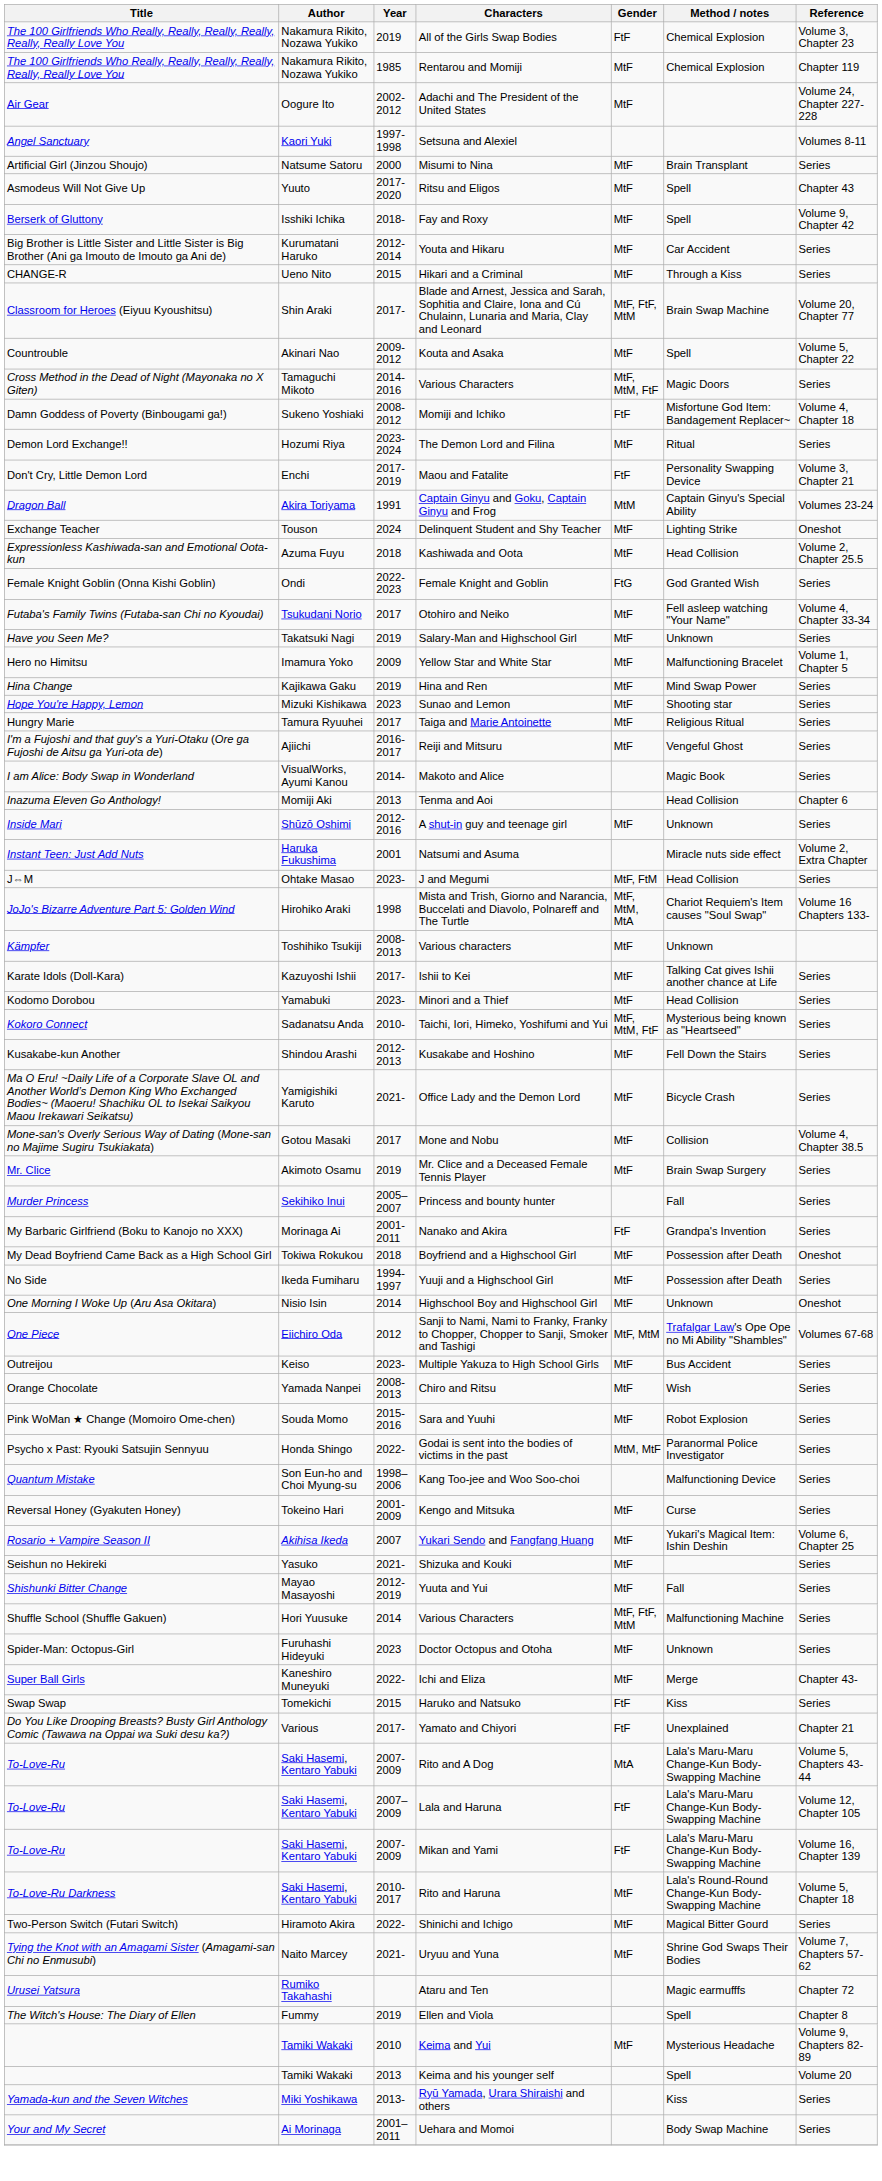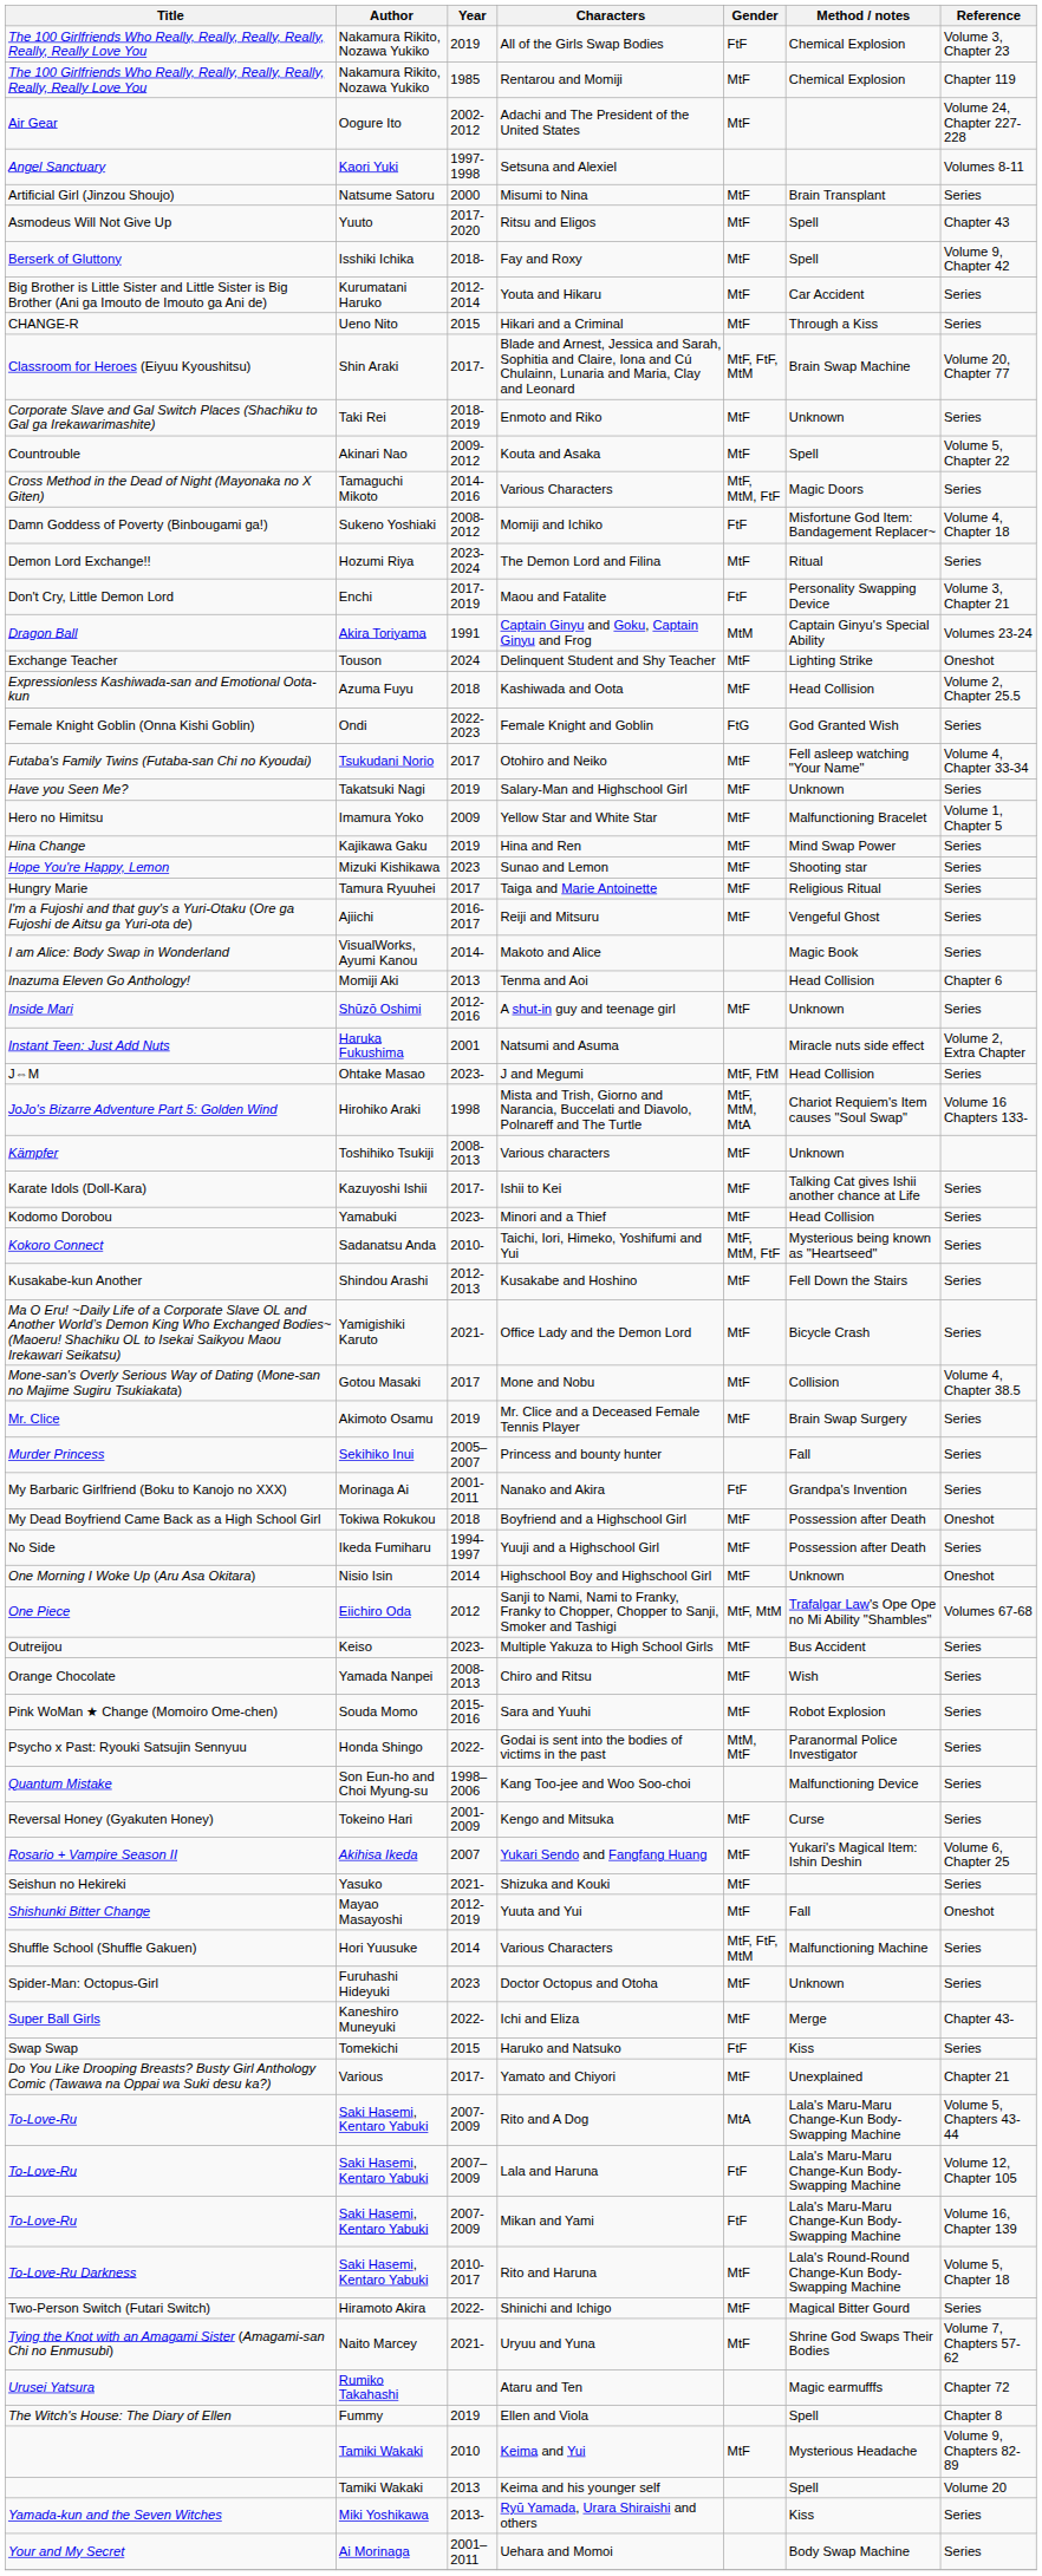 <table Class="wikitable sortable">
 <tr>
 <th>Title</th>
 <th>Author</th>
 <th>Year</th>
 <th>Characters</th>
 <th>Gender</th>
 <th>Method / notes</th>
 <th>Reference</th>
 </tr>
 <tr>
 <td><a href='#'><em>The 100 Girlfriends Who Really, Really, Really, Really, Really, Really Love You</em></a></td>
 <td>Nakamura Rikito, Nozawa Yukiko</td>
 <td>2019</td>
 <td>All of the Girls Swap Bodies</td>
 <td>FtF</td>
 <td>Chemical Explosion</td>
 <td>Volume 3, Chapter 23</td>
 </tr>
 <tr>
 <td><em><a href='#'>The 100 Girlfriends Who Really, Really, Really, Really, Really, Really Love You</a></em></td>
 <td>Nakamura Rikito, Nozawa Yukiko</td>
 <td>1985</td>
 <td>Rentarou and Momiji</td>
 <td>MtF</td>
 <td>Chemical Explosion</td>
 <td>Chapter 119</td>
 </tr>
 <tr>
 <td><a href='#'>Air Gear</a></td>
 <td>Oogure Ito</td>
 <td>2002-2012</td>
 <td>Adachi and The President of the United States</td>
 <td>MtF</td>
 <td></td>
 <td>Volume 24, Chapter 227-228</td>
 </tr>
 <tr>
 <td><em><a href='#'>Angel Sanctuary</a></em></td>
 <td><a href='#'>Kaori Yuki</a></td>
 <td>1997-1998</td>
 <td>Setsuna and Alexiel</td>
 <td></td>
 <td></td>
 <td>Volumes 8-11</td>
 </tr>
 <tr>
 <td>Artificial Girl (Jinzou Shoujo)</td>
 <td>Natsume Satoru</td>
 <td>2000</td>
 <td>Misumi to Nina</td>
 <td>MtF</td>
 <td>Brain Transplant</td>
 <td>Series</td>
 </tr>
 <tr>
 <td>Asmodeus Will Not Give Up</td>
 <td>Yuuto</td>
 <td>2017-2020</td>
 <td>Ritsu and Eligos</td>
 <td>MtF</td>
 <td>Spell</td>
 <td>Chapter 43</td>
 </tr>
 <tr>
 <td><a href='#'>Berserk of Gluttony</a></td>
 <td>Isshiki Ichika</td>
 <td>2018-</td>
 <td>Fay and Roxy</td>
 <td>MtF</td>
 <td>Spell</td>
 <td>Volume 9,<br>Chapter 42</td>
 </tr>
 <tr>
 <td>Big Brother is Little Sister and Little Sister is Big Brother (Ani ga Imouto de Imouto ga Ani de)</td>
 <td>Kurumatani Haruko</td>
 <td>2012-2014</td>
 <td>Youta and Hikaru</td>
 <td>MtF</td>
 <td>Car Accident</td>
 <td>Series</td>
 </tr>
 <tr>
 <td>CHANGE-R</td>
 <td>Ueno Nito</td>
 <td>2015</td>
 <td>Hikari and a Criminal</td>
 <td>MtF</td>
 <td>Through a Kiss</td>
 <td>Series</td>
 </tr>
 <tr>
 <td><a href='#'>Classroom for Heroes</a> (Eiyuu Kyoushitsu)</td>
 <td>Shin Araki</td>
 <td>2017-</td>
 <td>Blade and Arnest, Jessica and Sarah, Sophitia and Claire, Iona and Cú Chulainn, Lunaria and Maria, Clay and Leonard</td>
 <td>MtF, FtF, MtM</td>
 <td>Brain Swap Machine</td>
 <td>Volume 20, Chapter 77</td>
+</tr>
+<tr>
+<td><em>Corporate Slave and Gal Switch Places (Shachiku to Gal ga Irekawarimashite)</em></td>
+<td>Taki Rei</td>
+<td>2018-2019</td>
+<td>Enmoto and Riko</td>
+<td>MtF</td>
+<td>Unknown</td>
+<td>Series</td>
 </tr>
 <tr>
 <td>Countrouble</td>
 <td>Akinari Nao</td>
 <td>2009-2012</td>
 <td>Kouta and Asaka</td>
 <td>MtF</td>
 <td>Spell</td>
 <td>Volume 5, Chapter 22</td>
 </tr>
 <tr>
 <td><em>Cross Method in the Dead of Night (Mayonaka no X Giten)</em></td>
 <td>Tamaguchi Mikoto</td>
 <td>2014-2016</td>
 <td>Various Characters</td>
 <td>MtF, MtM, FtF</td>
 <td>Magic Doors</td>
 <td>Series</td>
 </tr>
 <tr>
 <td>Damn Goddess of Poverty (Binbougami ga!)</td>
 <td>Sukeno Yoshiaki</td>
 <td>2008-2012</td>
 <td>Momiji and Ichiko</td>
 <td>FtF</td>
 <td>Misfortune God Item: Bandagement Replacer~</td>
 <td>Volume 4,<br>Chapter 18</td>
 </tr>
 <tr>
 <td>Demon Lord Exchange!!</td>
 <td>Hozumi Riya</td>
 <td>2023-2024</td>
 <td>The Demon Lord and Filina</td>
 <td>MtF</td>
 <td>Ritual</td>
 <td>Series</td>
 </tr>
 <tr>
 <td>Don't Cry, Little Demon Lord</td>
 <td>Enchi</td>
 <td>2017-2019</td>
 <td>Maou and Fatalite</td>
 <td>FtF</td>
 <td>Personality Swapping Device</td>
 <td>Volume 3, Chapter 21</td>
 </tr>
 <tr>
 <td><em><a href='#'>Dragon Ball</a></em></td>
 <td><a href='#'>Akira Toriyama</a></td>
 <td>1991</td>
 <td><a href='#'>Captain Ginyu</a> and <a href='#'>Goku</a>, <a href='#'>Captain Ginyu</a> and Frog</td>
 <td>MtM</td>
 <td>Captain Ginyu's Special Ability</td>
 <td>Volumes 23-24</td>
 </tr>
 <tr>
 <td>Exchange Teacher</td>
 <td>Touson</td>
 <td>2024</td>
 <td>Delinquent Student and Shy Teacher</td>
 <td>MtF</td>
 <td>Lighting Strike</td>
 <td>Oneshot</td>
 </tr>
 <tr>
 <td><em>Expressionless Kashiwada-san and Emotional Oota-kun</em></td>
 <td>Azuma Fuyu</td>
 <td>2018</td>
 <td>Kashiwada and Oota</td>
 <td>MtF</td>
 <td>Head Collision</td>
 <td>Volume 2, Chapter 25.5</td>
 </tr>
 <tr>
 <td>Female Knight Goblin (Onna Kishi Goblin)</td>
 <td>Ondi</td>
 <td>2022-2023</td>
 <td>Female Knight and Goblin</td>
 <td>FtG</td>
 <td>God Granted Wish</td>
 <td>Series</td>
 </tr>
 <tr>
 <td><em>Futaba's Family Twins (Futaba-san Chi no Kyoudai)</em></td>
 <td><a href='#'>Tsukudani Norio</a></td>
 <td>2017</td>
 <td>Otohiro and Neiko</td>
 <td>MtF</td>
 <td>Fell asleep watching "Your Name"</td>
 <td>Volume 4, Chapter 33-34</td>
 </tr>
 <tr>
 <td><em>Have you Seen Me?</em></td>
 <td>Takatsuki Nagi</td>
 <td>2019</td>
 <td>Salary-Man and Highschool Girl</td>
 <td>MtF</td>
 <td>Unknown</td>
 <td>Series</td>
 </tr>
 <tr>
 <td>Hero no Himitsu</td>
 <td>Imamura Yoko</td>
 <td>2009</td>
 <td>Yellow Star and White Star</td>
 <td>MtF</td>
 <td>Malfunctioning Bracelet</td>
 <td>Volume 1, Chapter 5</td>
 </tr>
 <tr>
 <td><em>Hina Change</em></td>
 <td>Kajikawa Gaku</td>
 <td>2019</td>
 <td>Hina and Ren</td>
 <td>MtF</td>
 <td>Mind Swap Power</td>
 <td>Series</td>
 </tr>
 <tr>
 <td><em><a href='#'>Hope You're Happy, Lemon</a></em></td>
 <td>Mizuki Kishikawa</td>
 <td>2023</td>
 <td>Sunao and Lemon</td>
 <td>MtF</td>
 <td>Shooting star</td>
 <td>Series</td>
 </tr>
 <tr>
 <td>Hungry Marie</td>
 <td>Tamura Ryuuhei</td>
 <td>2017</td>
 <td>Taiga and <a href='#'>Marie Antoinette</a></td>
 <td>MtF</td>
 <td>Religious Ritual</td>
 <td>Series</td>
 </tr>
 <tr>
 <td><em>I'm a Fujoshi and that guy's a Yuri-Otaku</em> (<em>Ore ga Fujoshi de Aitsu ga Yuri-ota de</em>)</td>
 <td>Ajiichi</td>
 <td>2016-2017</td>
 <td>Reiji and Mitsuru</td>
 <td>MtF</td>
 <td>Vengeful Ghost</td>
 <td>Series</td>
 </tr>
 <tr>
 <td><em>I am Alice: Body Swap in Wonderland</em></td>
 <td>VisualWorks, Ayumi Kanou</td>
 <td>2014-</td>
 <td>Makoto and Alice</td>
 <td></td>
 <td>Magic Book</td>
 <td>Series</td>
 </tr>
 <tr>
 <td><em>Inazuma Eleven Go Anthology!</em></td>
 <td>Momiji Aki</td>
 <td>2013</td>
 <td>Tenma and Aoi</td>
 <td></td>
 <td>Head Collision</td>
 <td>Chapter 6</td>
 </tr>
 <tr>
 <td><em><a href='#'>Inside Mari</a></em></td>
 <td><a href='#'>Shūzō Oshimi</a></td>
 <td>2012-2016</td>
 <td>A <a href='#'>shut-in</a> guy and teenage girl</td>
 <td>MtF</td>
 <td>Unknown</td>
 <td>Series</td>
 </tr>
 <tr>
 <td><em><a href='#'>Instant Teen: Just Add Nuts</a></em></td>
 <td><a href='#'>Haruka Fukushima</a></td>
 <td>2001</td>
 <td>Natsumi and Asuma</td>
 <td></td>
 <td>Miracle nuts side effect</td>
 <td>Volume 2, Extra Chapter</td>
 </tr>
 <tr>
 <td>J⇔M</td>
 <td>Ohtake Masao</td>
 <td>2023-</td>
 <td>J and Megumi</td>
 <td>MtF, FtM</td>
 <td>Head Collision</td>
 <td>Series</td>
 </tr>
 <tr>
 <td><em><a href='#'>JoJo's Bizarre Adventure Part 5: Golden Wind</a></em></td>
 <td>Hirohiko Araki</td>
 <td>1998</td>
 <td>Mista and Trish, Giorno and Narancia, Buccelati and Diavolo, Polnareff and The Turtle</td>
 <td>MtF, MtM, MtA</td>
 <td>Chariot Requiem's Item causes "Soul Swap"</td>
 <td>Volume 16<br>Chapters 133-</td>
 </tr>
 <tr>
 <td><em><a href='#'>Kämpfer</a></em></td>
 <td>Toshihiko Tsukiji</td>
 <td>2008-2013</td>
 <td>Various characters</td>
 <td>MtF</td>
 <td>Unknown</td>
 <td></td>
 </tr>
 <tr>
 <td>Karate Idols (Doll-Kara)</td>
 <td>Kazuyoshi Ishii</td>
 <td>2017-</td>
 <td>Ishii to Kei</td>
 <td>MtF</td>
 <td>Talking Cat gives Ishii another chance at Life</td>
 <td>Series</td>
 </tr>
 <tr>
 <td>Kodomo Dorobou</td>
 <td>Yamabuki</td>
 <td>2023-</td>
 <td>Minori and a Thief</td>
 <td>MtF</td>
 <td>Head Collision</td>
 <td>Series</td>
 </tr>
 <tr>
 <td><em><a href='#'>Kokoro Connect</a></em></td>
 <td>Sadanatsu Anda</td>
 <td>2010-</td>
 <td>Taichi, Iori, Himeko, Yoshifumi and Yui</td>
 <td>MtF, MtM, FtF</td>
 <td>Mysterious being known as "Heartseed"</td>
 <td>Series</td>
 </tr>
 <tr>
 <td>Kusakabe-kun Another</td>
 <td>Shindou Arashi</td>
 <td>2012-2013</td>
 <td>Kusakabe and Hoshino</td>
 <td>MtF</td>
 <td>Fell Down the Stairs</td>
 <td>Series</td>
 </tr>
 <tr>
 <td><em>Ma O Eru! ~Daily Life of a Corporate Slave OL and Another World’s Demon King Who Exchanged Bodies~ (Maoeru! Shachiku OL to Isekai Saikyou Maou Irekawari Seikatsu)</em></td>
 <td>Yamigishiki Karuto</td>
 <td>2021-</td>
 <td>Office Lady and the Demon Lord</td>
 <td>MtF</td>
 <td>Bicycle Crash</td>
 <td>Series</td>
 </tr>
 <tr>
 <td><em>Mone-san's Overly Serious Way of Dating</em> (<em>Mone-san no Majime Sugiru Tsukiakata</em>)</td>
 <td>Gotou Masaki</td>
 <td>2017</td>
 <td>Mone and Nobu</td>
 <td>MtF</td>
 <td>Collision</td>
 <td>Volume 4, Chapter 38.5</td>
 </tr>
 <tr>
 <td><a href='#'>Mr. Clice</a></td>
 <td>Akimoto Osamu</td>
 <td>2019</td>
 <td>Mr. Clice and a Deceased Female Tennis Player</td>
 <td>MtF</td>
 <td>Brain Swap Surgery</td>
 <td>Series</td>
 </tr>
 <tr>
 <td><em><a href='#'>Murder Princess</a></em></td>
 <td><a href='#'>Sekihiko Inui</a></td>
 <td>2005–2007</td>
 <td>Princess and bounty hunter</td>
 <td></td>
 <td>Fall</td>
 <td>Series</td>
 </tr>
 <tr>
 <td>My Barbaric Girlfriend (Boku to Kanojo no XXX)</td>
 <td>Morinaga Ai</td>
 <td>2001-2011</td>
 <td>Nanako and Akira</td>
 <td>FtF</td>
 <td>Grandpa's Invention</td>
 <td>Series</td>
 </tr>
 <tr>
 <td>My Dead Boyfriend Came Back as a High School Girl</td>
 <td>Tokiwa Rokukou</td>
 <td>2018</td>
 <td>Boyfriend and a Highschool Girl</td>
 <td>MtF</td>
 <td>Possession after Death</td>
 <td>Oneshot</td>
 </tr>
 <tr>
 <td>No Side</td>
 <td>Ikeda Fumiharu</td>
 <td>1994-1997</td>
 <td>Yuuji and a Highschool Girl</td>
 <td>MtF</td>
 <td>Possession after Death</td>
 <td>Series</td>
 </tr>
 <tr>
 <td><em>One Morning I Woke Up</em> (<em>Aru Asa Okitara</em>)</td>
 <td>Nisio Isin</td>
 <td>2014</td>
 <td>Highschool Boy and Highschool Girl</td>
 <td>MtF</td>
 <td>Unknown</td>
 <td>Oneshot</td>
 </tr>
 <tr>
 <td><em><a href='#'>One Piece</a></em></td>
 <td><a href='#'>Eiichiro Oda</a></td>
 <td>2012</td>
 <td>Sanji to Nami, Nami to Franky, Franky to Chopper, Chopper to Sanji, Smoker and Tashigi</td>
 <td>MtF, MtM</td>
 <td><a href='#'>Trafalgar Law</a>'s Ope Ope no Mi Ability "Shambles"</td>
 <td>Volumes 67-68</td>
 </tr>
 <tr>
 <td>Outreijou</td>
 <td>Keiso</td>
 <td>2023-</td>
 <td>Multiple Yakuza to High School Girls</td>
 <td>MtF</td>
 <td>Bus Accident</td>
 <td>Series</td>
 </tr>
 <tr>
 <td>Orange Chocolate</td>
 <td>Yamada Nanpei</td>
 <td>2008-2013</td>
 <td>Chiro and Ritsu</td>
 <td>MtF</td>
 <td>Wish</td>
 <td>Series</td>
 </tr>
 <tr>
 <td>Pink WoMan ★ Change (Momoiro Ome-chen)</td>
 <td>Souda Momo</td>
 <td>2015-2016</td>
 <td>Sara and Yuuhi</td>
 <td>MtF</td>
 <td>Robot Explosion</td>
 <td>Series</td>
 </tr>
 <tr>
 <td>Psycho x Past: Ryouki Satsujin Sennyuu</td>
 <td>Honda Shingo</td>
 <td>2022-</td>
 <td>Godai is sent into the bodies of victims in the past</td>
 <td>MtM, MtF</td>
 <td>Paranormal Police Investigator</td>
 <td>Series</td>
 </tr>
 <tr>
 <td><em><a href='#'>Quantum Mistake</a></em></td>
 <td>Son Eun-ho and Choi Myung-su</td>
 <td>1998–2006</td>
 <td>Kang Too-jee and Woo Soo-choi</td>
 <td></td>
 <td>Malfunctioning Device</td>
 <td>Series</td>
 </tr>
 <tr>
 <td>Reversal Honey (Gyakuten Honey)</td>
 <td>Tokeino Hari</td>
 <td>2001-2009</td>
 <td>Kengo and Mitsuka</td>
 <td>MtF</td>
 <td>Curse</td>
 <td>Series</td>
 </tr>
 <tr>
 <td><em><a href='#'>Rosario + Vampire Season II</a></em></td>
 <td><em><a href='#'>Akihisa Ikeda</a></em></td>
 <td>2007</td>
 <td><a href='#'>Yukari Sendo</a> and <a href='#'>Fangfang Huang</a></td>
 <td>MtF</td>
 <td>Yukari's Magical Item: Ishin Deshin</td>
 <td>Volume 6, Chapter 25</td>
 </tr>
 <tr>
 <td>Seishun no Hekireki</td>
 <td>Yasuko</td>
 <td>2021-</td>
 <td>Shizuka and Kouki</td>
 <td>MtF</td>
 <td></td>
 <td>Series</td>
 </tr>
 <tr>
 <td><em><a href='#'>Shishunki Bitter Change</a></em></td>
 <td>Mayao Masayoshi</td>
 <td>2012-2019</td>
 <td>Yuuta and Yui</td>
 <td>MtF</td>
 <td>Fall</td>
-<td>Series</td>
+<td>Oneshot</td>
 </tr>
 <tr>
 <td>Shuffle School (Shuffle Gakuen)</td>
 <td>Hori Yuusuke</td>
 <td>2014</td>
 <td>Various Characters</td>
 <td>MtF, FtF, MtM</td>
 <td>Malfunctioning Machine</td>
 <td>Series</td>
 </tr>
 <tr>
 <td>Spider-Man: Octopus-Girl</td>
 <td>Furuhashi Hideyuki</td>
 <td>2023</td>
 <td>Doctor Octopus and Otoha</td>
 <td>MtF</td>
 <td>Unknown</td>
 <td>Series</td>
 </tr>
 <tr>
 <td><a href='#'>Super Ball Girls</a></td>
 <td>Kaneshiro Muneyuki</td>
 <td>2022-</td>
 <td>Ichi and Eliza</td>
 <td>MtF</td>
 <td>Merge</td>
 <td>Chapter 43-</td>
 </tr>
 <tr>
 <td>Swap Swap</td>
 <td>Tomekichi</td>
 <td>2015</td>
 <td>Haruko and Natsuko</td>
 <td>FtF</td>
 <td>Kiss</td>
 <td>Series</td>
 </tr>
 <tr>
 <td><em>Do You Like Drooping Breasts? Busty Girl Anthology Comic (Tawawa na Oppai wa Suki desu ka?)</em></td>
 <td>Various</td>
 <td>2017-</td>
 <td>Yamato and Chiyori</td>
-<td>FtF</td>
+<td>MtF</td>
 <td>Unexplained</td>
 <td>Chapter 21</td>
 </tr>
 <tr>
 <td><em><a href='#'>To-Love-Ru</a></em></td>
 <td><a href='#'>Saki Hasemi</a>, <a href='#'>Kentaro Yabuki</a></td>
 <td>2007-2009</td>
 <td>Rito and  A Dog</td>
 <td>MtA</td>
 <td>Lala's Maru-Maru Change-Kun Body-Swapping Machine</td>
 <td>Volume 5, Chapters 43-44</td>
 </tr>
 <tr>
 <td><em><a href='#'>To-Love-Ru</a></em></td>
 <td><a href='#'>Saki Hasemi</a>, <a href='#'>Kentaro Yabuki</a></td>
 <td>2007–2009</td>
 <td>Lala and Haruna</td>
 <td>FtF</td>
 <td>Lala's Maru-Maru Change-Kun Body-Swapping Machine</td>
 <td>Volume 12, Chapter 105</td>
 </tr>
 <tr>
 <td><em><a href='#'>To-Love-Ru</a></em></td>
 <td><a href='#'>Saki Hasemi</a>, <a href='#'>Kentaro Yabuki</a></td>
 <td>2007-2009</td>
 <td>Mikan and Yami</td>
 <td>FtF</td>
 <td>Lala's Maru-Maru Change-Kun Body-Swapping Machine</td>
 <td>Volume 16, Chapter 139</td>
 </tr>
 <tr>
 <td><em><a href='#'>To-Love-Ru Darkness</a></em></td>
 <td><a href='#'>Saki Hasemi</a>, <a href='#'>Kentaro Yabuki</a></td>
 <td>2010-2017</td>
 <td>Rito and Haruna</td>
 <td>MtF</td>
 <td>Lala's Round-Round Change-Kun Body-Swapping Machine</td>
 <td>Volume 5, Chapter 18</td>
 </tr>
 <tr>
 <td>Two-Person Switch (Futari Switch)</td>
 <td>Hiramoto Akira</td>
 <td>2022-</td>
 <td>Shinichi and Ichigo</td>
 <td>MtF</td>
 <td>Magical Bitter Gourd</td>
 <td>Series</td>
 </tr>
 <tr>
 <td><em><a href='#'>Tying the Knot with an Amagami Sister</a></em> (<em>Amagami-san Chi no Enmusubi</em>)</td>
 <td>Naito Marcey</td>
 <td>2021-</td>
 <td>Uryuu and Yuna</td>
 <td>MtF</td>
 <td>Shrine God Swaps Their Bodies</td>
 <td>Volume 7, Chapters 57-62</td>
 </tr>
 <tr>
 <td><em><a href='#'>Urusei Yatsura</a></em></td>
 <td><a href='#'>Rumiko Takahashi</a></td>
 <td></td>
 <td>Ataru and Ten</td>
 <td></td>
 <td>Magic earmufffs</td>
 <td>Chapter 72</td>
 </tr>
 <tr>
 <td><em>The Witch's House: The Diary of Ellen </em></td>
 <td>Fummy</td>
 <td>2019</td>
 <td>Ellen and Viola</td>
 <td></td>
 <td>Spell</td>
 <td>Chapter 8</td>
 </tr>
 <tr>
 <td><em></em></td>
 <td><a href='#'>Tamiki Wakaki</a></td>
 <td>2010</td>
 <td><a href='#'>Keima</a> and <a href='#'>Yui</a></td>
 <td>MtF</td>
 <td>Mysterious Headache</td>
 <td>Volume 9, Chapters 82-89</td>
 </tr>
 <tr>
 <td><em></em></td>
 <td>Tamiki Wakaki</td>
 <td>2013</td>
 <td>Keima and his younger self</td>
 <td></td>
 <td>Spell</td>
 <td>Volume 20</td>
 </tr>
 <tr>
 <td><em><a href='#'>Yamada-kun and the Seven Witches</a></em></td>
 <td><a href='#'>Miki Yoshikawa</a></td>
 <td>2013-</td>
 <td><a href='#'>Ryū Yamada</a>, <a href='#'>Urara Shiraishi</a> and others</td>
 <td></td>
 <td>Kiss</td>
 <td>Series</td>
 </tr>
 <tr>
 <td><em><a href='#'>Your and My Secret</a></em></td>
 <td><a href='#'>Ai Morinaga</a></td>
 <td>2001–2011</td>
 <td>Uehara and Momoi</td>
 <td></td>
 <td>Body Swap Machine</td>
 <td>Series</td>
 </tr>
 <tr>
 </tr>
 </table>
